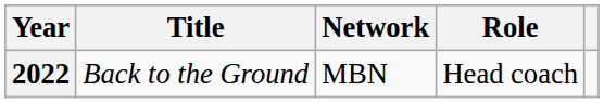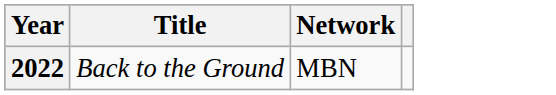 <table class="wikitable sortable plainrowheaders">
 <tr>
 <th scope="col">Year</th>
 <th scope="col">Title</th>
 <th scope="col">Network</th>
-<th scope="col">Role</th>
 <th scope="col" class="unsortable"></th>
 </tr>
 <tr>
 <th scope="row">2022</th>
 <td><em>Back to the Ground</em></td>
 <td>MBN</td>
-<td>Head coach</td>
 <td></td>
 </tr>
 </table>
